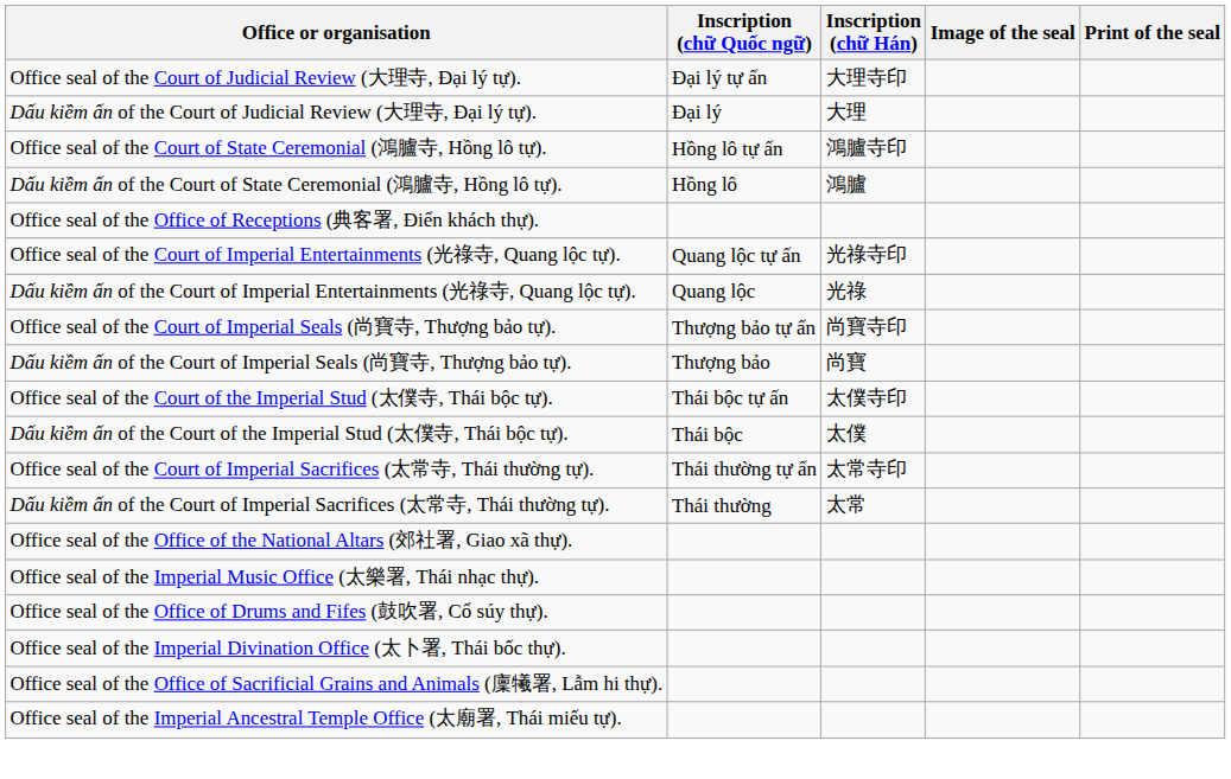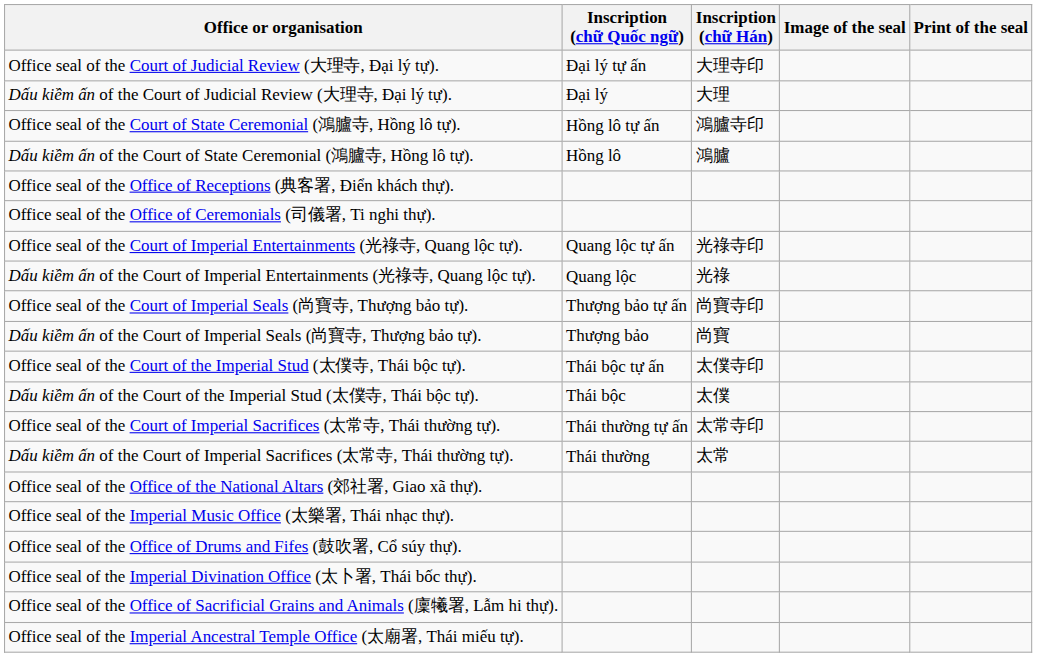 <table class="wikitable">
 <tr>
 <th>Office or organisation</th>
 <th>Inscription<br>(<a href='#'>chữ Quốc ngữ</a>)</th>
 <th>Inscription<br>(<a href='#'>chữ Hán</a>)</th>
 <th>Image of the seal</th>
 <th>Print of the seal</th>
 </tr>
 <tr>
 <td>Office seal of the <a href='#'>Court of Judicial Review</a> (大理寺, Đại lý tự).</td>
 <td>Đại lý tự ấn</td>
 <td>大理寺印</td>
 <td></td>
 <td></td>
 </tr>
 <tr>
 <td><em>Dấu kiềm ấn</em> of the Court of Judicial Review (大理寺, Đại lý tự).</td>
 <td>Đại lý</td>
 <td>大理</td>
 <td></td>
 <td></td>
 </tr>
 <tr>
 <td>Office seal of the <a href='#'>Court of State Ceremonial</a> (鴻臚寺, Hồng lô tự).</td>
 <td>Hồng lô tự ấn</td>
 <td>鴻臚寺印</td>
 <td></td>
 <td></td>
 </tr>
 <tr>
 <td><em>Dấu kiềm ấn</em> of the Court of State Ceremonial (鴻臚寺, Hồng lô tự).</td>
 <td>Hồng lô</td>
 <td>鴻臚</td>
 <td></td>
 <td></td>
 </tr>
 <tr>
 <td>Office seal of the <a href='#'>Office of Receptions</a> (典客署, Điển khách thự).</td>
+<td></td>
+<td></td>
+<td></td>
+<td></td>
+</tr>
+<tr>
+<td>Office seal of the <a href='#'>Office of Ceremonials</a> (司儀署, Ti nghi thự).</td>
 <td></td>
 <td></td>
 <td></td>
 <td></td>
 </tr>
 <tr>
 <td>Office seal of the <a href='#'>Court of Imperial Entertainments</a> (光祿寺, Quang lộc tự).</td>
 <td>Quang lộc tự ấn</td>
 <td>光祿寺印</td>
 <td></td>
 <td></td>
 </tr>
 <tr>
 <td><em>Dấu kiềm ấn</em> of the Court of Imperial Entertainments (光祿寺, Quang lộc tự).</td>
 <td>Quang lộc</td>
 <td>光祿</td>
 <td></td>
 <td></td>
 </tr>
 <tr>
 <td>Office seal of the <a href='#'>Court of Imperial Seals</a> (尚寶寺, Thượng bảo tự).</td>
 <td>Thượng bảo tự ấn</td>
 <td>尚寶寺印</td>
 <td></td>
 <td></td>
 </tr>
 <tr>
 <td><em>Dấu kiềm ấn</em> of the Court of Imperial Seals (尚寶寺, Thượng bảo tự).</td>
 <td>Thượng bảo</td>
 <td>尚寶</td>
 <td></td>
 <td></td>
 </tr>
 <tr>
 <td>Office seal of the <a href='#'>Court of the Imperial Stud</a> (太僕寺, Thái bộc tự).</td>
 <td>Thái bộc tự ấn</td>
 <td>太僕寺印</td>
 <td></td>
 <td></td>
 </tr>
 <tr>
 <td><em>Dấu kiềm ấn</em> of the Court of the Imperial Stud (太僕寺, Thái bộc tự).</td>
 <td>Thái bộc</td>
 <td>太僕</td>
 <td></td>
 <td></td>
 </tr>
 <tr>
 <td>Office seal of the <a href='#'>Court of Imperial Sacrifices</a> (太常寺, Thái thường tự).</td>
 <td>Thái thường tự ấn</td>
 <td>太常寺印</td>
 <td></td>
 <td></td>
 </tr>
 <tr>
 <td><em>Dấu kiềm ấn</em> of the Court of Imperial Sacrifices (太常寺, Thái thường tự).</td>
 <td>Thái thường</td>
 <td>太常</td>
 <td></td>
 <td></td>
 </tr>
 <tr>
 <td>Office seal of the <a href='#'>Office of the National Altars</a> (郊社署, Giao xã thự).</td>
 <td></td>
 <td></td>
 <td></td>
 <td></td>
 </tr>
 <tr>
 <td>Office seal of the <a href='#'>Imperial Music Office</a> (太樂署, Thái nhạc thự).</td>
 <td></td>
 <td></td>
 <td></td>
 <td></td>
 </tr>
 <tr>
 <td>Office seal of the <a href='#'>Office of Drums and Fifes</a> (鼓吹署, Cổ súy thự).</td>
 <td></td>
 <td></td>
 <td></td>
 <td></td>
 </tr>
 <tr>
 <td>Office seal of the <a href='#'>Imperial Divination Office</a> (太卜署, Thái bốc thự).</td>
 <td></td>
 <td></td>
 <td></td>
 <td></td>
 </tr>
 <tr>
 <td>Office seal of the <a href='#'>Office of Sacrificial Grains and Animals</a> (廩犧署, Lẫm hi thự).</td>
 <td></td>
 <td></td>
 <td></td>
 <td></td>
 </tr>
 <tr>
 <td>Office seal of the <a href='#'>Imperial Ancestral Temple Office</a> (太廟署, Thái miếu tự).</td>
 <td></td>
 <td></td>
 <td></td>
 <td></td>
 </tr>
 </table>
